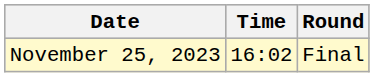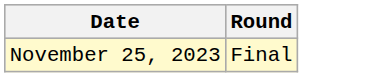 <table class="wikitable">
 <tr>
 <th>Date</th>
-<th>Time</th>
 <th>Round</th>
 </tr>
 <tr style=background:lemonchiffon>
 <td>November 25, 2023</td>
-<td>16:02</td>
 <td>Final</td>
 </tr>
 </table>
